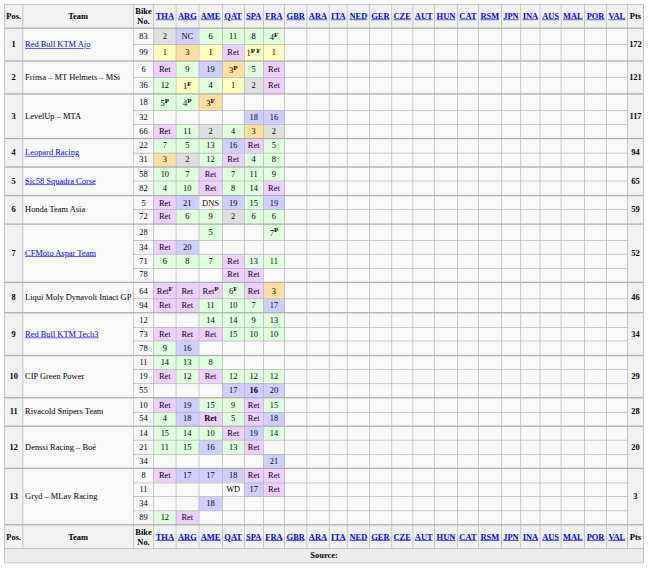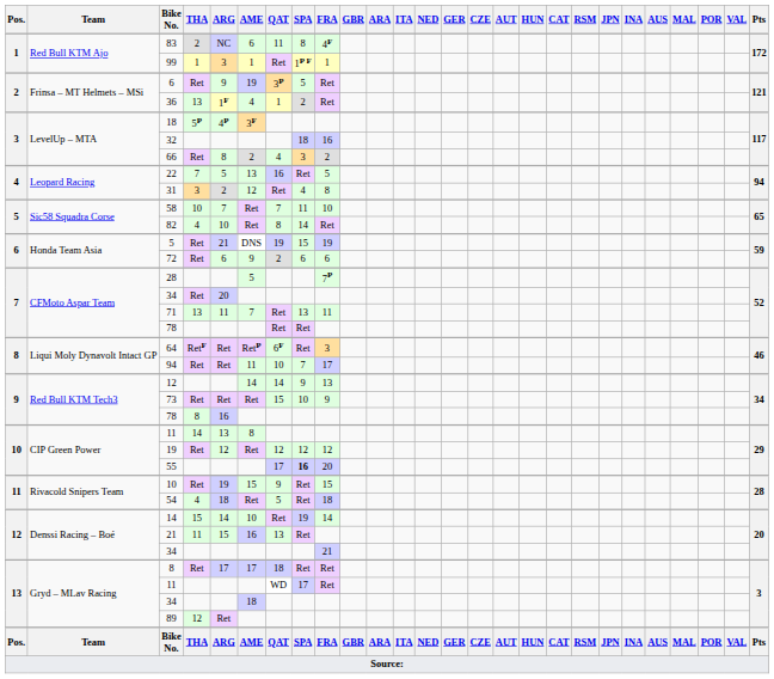 <table class="wikitable" style="font-size:85%; text-align:center;">
 <tr>
 <th>Pos.</th>
 <th>Team</th>
 <th>Bike<br>No.</th>
 <th><a href='#'>THA</a><br></th>
 <th><a href='#'>ARG</a><br></th>
 <th><a href='#'>AME</a><br></th>
 <th><a href='#'>QAT</a><br></th>
 <th><a href='#'>SPA</a><br></th>
 <th><a href='#'>FRA</a><br></th>
 <th><a href='#'>GBR</a><br></th>
 <th><a href='#'>ARA</a><br></th>
 <th><a href='#'>ITA</a><br></th>
 <th><a href='#'>NED</a><br></th>
 <th><a href='#'>GER</a><br></th>
 <th><a href='#'>CZE</a><br></th>
 <th><a href='#'>AUT</a><br></th>
 <th><a href='#'>HUN</a><br></th>
 <th><a href='#'>CAT</a><br></th>
 <th><a href='#'>RSM</a><br></th>
 <th><a href='#'>JPN</a><br></th>
 <th><a href='#'>INA</a><br></th>
 <th><a href='#'>AUS</a><br></th>
 <th><a href='#'>MAL</a><br></th>
 <th><a href='#'>POR</a><br></th>
 <th><a href='#'>VAL</a><br></th>
 <th>Pts</th>
 </tr>
 <tr style="border-top:2px solid #aaaaaa">
 <th rowspan="2">1</th>
 <td rowspan="2" style="text-align:left;"> <a href='#'>Red Bull KTM Ajo</a></td>
 <td>83</td>
 <td style="background:#DFDFDF;">2</td>
 <td style="background:#CFCFFF;">NC</td>
 <td style="background:#DFFFDF;">6</td>
 <td style="background:#DFFFDF;">11</td>
 <td style="background:#DFFFDF;">8</td>
 <td style="background:#DFFFDF;">4<strong><sup>F</sup></strong></td>
 <td></td>
 <td></td>
 <td></td>
 <td></td>
 <td></td>
 <td></td>
 <td></td>
 <td></td>
 <td></td>
 <td></td>
 <td></td>
 <td></td>
 <td></td>
 <td></td>
 <td></td>
 <td></td>
 <th rowspan="2">172</th>
 </tr>
 <tr>
 <td>99</td>
 <td style="background:#FFFFBF;">1</td>
 <td style="background:#FFDF9F;">3</td>
 <td style="background:#FFFFBF;">1</td>
 <td style="background:#EFCFFF;">Ret</td>
 <td style="background:#FFFFBF;">1<sup><strong>P F</strong></sup></td>
 <td style="background:#FFFFBF;">1</td>
 <td></td>
 <td></td>
 <td></td>
 <td></td>
 <td></td>
 <td></td>
 <td></td>
 <td></td>
 <td></td>
 <td></td>
 <td></td>
 <td></td>
 <td></td>
 <td></td>
 <td></td>
 <td></td>
 </tr>
 <tr style="border-top:2px solid #aaaaaa">
 <th rowspan="2">2</th>
 <td rowspan="2" style="text-align:left;"> Frinsa – MT Helmets – MSi</td>
 <td>6</td>
 <td style="background:#EFCFFF;">Ret</td>
 <td style="background:#DFFFDF;">9</td>
 <td style="background:#CFCFFF;">19</td>
 <td style="background:#FFDF9F;">3<sup><strong>P</strong></sup></td>
 <td style="background:#DFFFDF;">5</td>
 <td style="background:#EFCFFF;">Ret</td>
 <td></td>
 <td></td>
 <td></td>
 <td></td>
 <td></td>
 <td></td>
 <td></td>
 <td></td>
 <td></td>
 <td></td>
 <td></td>
 <td></td>
 <td></td>
 <td></td>
 <td></td>
 <td></td>
 <th rowspan="2">121</th>
 </tr>
 <tr>
 <td>36</td>
-<td style="background:#DFFFDF;">12</td>
+<td style="background:#DFFFDF;">13</td>
 <td style="background:#FFFFBF;">1<sup><strong>F</strong></sup></td>
 <td style="background:#DFFFDF;">4</td>
 <td style="background:#FFFFBF;">1</td>
 <td style="background:#DFDFDF;">2</td>
 <td style="background:#EFCFFF;">Ret</td>
 <td></td>
 <td></td>
 <td></td>
 <td></td>
 <td></td>
 <td></td>
 <td></td>
 <td></td>
 <td></td>
 <td></td>
 <td></td>
 <td></td>
 <td></td>
 <td></td>
 <td></td>
 <td></td>
 </tr>
 <tr style="border-top:2px solid #aaaaaa">
 <th rowspan="3">3</th>
 <td rowspan="3" style="text-align:left;"> LevelUp – MTA</td>
 <td>18</td>
 <td style="background:#DFFFDF;">5<sup><strong>P</strong></sup></td>
 <td style="background:#DFFFDF;">4<sup><strong>P</strong></sup></td>
 <td style="background:#FFDF9F;">3<sup><strong>F</strong></sup></td>
 <td></td>
 <td></td>
 <td></td>
 <td></td>
 <td></td>
 <td></td>
 <td></td>
 <td></td>
 <td></td>
 <td></td>
 <td></td>
 <td></td>
 <td></td>
 <td></td>
 <td></td>
 <td></td>
 <td></td>
 <td></td>
 <td></td>
 <th rowspan="3">117</th>
 </tr>
 <tr>
 <td>32</td>
 <td></td>
 <td></td>
 <td></td>
 <td></td>
 <td style="background:#CFCFFF;">18</td>
 <td style="background:#CFCFFF;">16</td>
 <td></td>
 <td></td>
 <td></td>
 <td></td>
 <td></td>
 <td></td>
 <td></td>
 <td></td>
 <td></td>
 <td></td>
 <td></td>
 <td></td>
 <td></td>
 <td></td>
 <td></td>
 <td></td>
 </tr>
 <tr>
 <td>66</td>
 <td style="background:#EFCFFF;">Ret</td>
-<td style="background:#DFFFDF;">11</td>
+<td style="background:#DFFFDF;">8</td>
 <td style="background:#DFDFDF;">2</td>
 <td style="background:#DFFFDF;">4</td>
 <td style="background:#FFDF9F;">3</td>
 <td style="background:#DFDFDF;">2</td>
 <td></td>
 <td></td>
 <td></td>
 <td></td>
 <td></td>
 <td></td>
 <td></td>
 <td></td>
 <td></td>
 <td></td>
 <td></td>
 <td></td>
 <td></td>
 <td></td>
 <td></td>
 <td></td>
 </tr>
 <tr style="border-top:2px solid #aaaaaa">
 <th rowspan="2">4</th>
 <td rowspan="2" style="text-align:left;"> <a href='#'>Leopard Racing</a></td>
 <td>22</td>
 <td style="background:#DFFFDF;">7</td>
 <td style="background:#DFFFDF;">5</td>
 <td style="background:#DFFFDF;">13</td>
 <td style="background:#CFCFFF;">16</td>
 <td style="background:#EFCFFF;">Ret</td>
 <td style="background:#DFFFDF;">5</td>
 <td></td>
 <td></td>
 <td></td>
 <td></td>
 <td></td>
 <td></td>
 <td></td>
 <td></td>
 <td></td>
 <td></td>
 <td></td>
 <td></td>
 <td></td>
 <td></td>
 <td></td>
 <td></td>
 <th rowspan="2">94</th>
 </tr>
 <tr>
 <td>31</td>
 <td style="background:#FFDF9F;">3</td>
 <td style="background:#DFDFDF;">2</td>
 <td style="background:#DFFFDF;">12</td>
 <td style="background:#EFCFFF;">Ret</td>
 <td style="background:#DFFFDF;">4</td>
 <td style="background:#DFFFDF;">8</td>
 <td></td>
 <td></td>
 <td></td>
 <td></td>
 <td></td>
 <td></td>
 <td></td>
 <td></td>
 <td></td>
 <td></td>
 <td></td>
 <td></td>
 <td></td>
 <td></td>
 <td></td>
 <td></td>
 </tr>
 <tr style="border-top:2px solid #aaaaaa">
 <th rowspan="2">5</th>
 <td rowspan="2" style="text-align:left;"> <a href='#'>Sic58 Squadra Corse</a></td>
 <td>58</td>
 <td style="background:#DFFFDF;">10</td>
 <td style="background:#DFFFDF;">7</td>
 <td style="background:#EFCFFF;">Ret</td>
 <td style="background:#DFFFDF;">7</td>
 <td style="background:#DFFFDF;">11</td>
-<td style="background:#DFFFDF;">9</td>
+<td style="background:#DFFFDF;">10</td>
 <td></td>
 <td></td>
 <td></td>
 <td></td>
 <td></td>
 <td></td>
 <td></td>
 <td></td>
 <td></td>
 <td></td>
 <td></td>
 <td></td>
 <td></td>
 <td></td>
 <td></td>
 <td></td>
 <th rowspan="2">65</th>
 </tr>
 <tr>
 <td>82</td>
 <td style="background:#DFFFDF;">4</td>
 <td style="background:#DFFFDF;">10</td>
 <td style="background:#EFCFFF;">Ret</td>
 <td style="background:#DFFFDF;">8</td>
 <td style="background:#DFFFDF;">14</td>
 <td style="background:#EFCFFF;">Ret</td>
 <td></td>
 <td></td>
 <td></td>
 <td></td>
 <td></td>
 <td></td>
 <td></td>
 <td></td>
 <td></td>
 <td></td>
 <td></td>
 <td></td>
 <td></td>
 <td></td>
 <td></td>
 <td></td>
 </tr>
 <tr style="border-top:2px solid #aaaaaa">
 <th rowspan="2">6</th>
 <td rowspan="2" style="text-align:left;"> Honda Team Asia</td>
 <td>5</td>
 <td style="background:#EFCFFF;">Ret</td>
 <td style="background:#CFCFFF;">21</td>
 <td style="background:#FFFFFF;">DNS</td>
 <td style="background:#CFCFFF;">19</td>
 <td style="background:#DFFFDF;">15</td>
 <td style="background:#CFCFFF;">19</td>
 <td></td>
 <td></td>
 <td></td>
 <td></td>
 <td></td>
 <td></td>
 <td></td>
 <td></td>
 <td></td>
 <td></td>
 <td></td>
 <td></td>
 <td></td>
 <td></td>
 <td></td>
 <td></td>
 <th rowspan="2">59</th>
 </tr>
 <tr>
 <td>72</td>
 <td style="background:#EFCFFF;">Ret</td>
 <td style="background:#DFFFDF;">6</td>
 <td style="background:#DFFFDF;">9</td>
 <td style="background:#DFDFDF;">2</td>
 <td style="background:#DFFFDF;">6</td>
 <td style="background:#DFFFDF;">6</td>
 <td></td>
 <td></td>
 <td></td>
 <td></td>
 <td></td>
 <td></td>
 <td></td>
 <td></td>
 <td></td>
 <td></td>
 <td></td>
 <td></td>
 <td></td>
 <td></td>
 <td></td>
 <td></td>
 </tr>
 <tr style="border-top:2px solid #aaaaaa">
 <th rowspan="4">7</th>
 <td rowspan="4" style="text-align:left;"> <a href='#'>CFMoto Aspar Team</a></td>
 <td>28</td>
 <td></td>
 <td></td>
 <td style="background:#DFFFDF;">5</td>
 <td></td>
 <td></td>
 <td style="background:#DFFFDF;">7<strong><sup>P</sup></strong></td>
 <td></td>
 <td></td>
 <td></td>
 <td></td>
 <td></td>
 <td></td>
 <td></td>
 <td></td>
 <td></td>
 <td></td>
 <td></td>
 <td></td>
 <td></td>
 <td></td>
 <td></td>
 <td></td>
 <th rowspan="4">52</th>
 </tr>
 <tr>
 <td>34</td>
 <td style="background:#EFCFFF;">Ret</td>
 <td style="background:#CFCFFF;">20</td>
 <td></td>
 <td></td>
 <td></td>
 <td></td>
 <td></td>
 <td></td>
 <td></td>
 <td></td>
 <td></td>
 <td></td>
 <td></td>
 <td></td>
 <td></td>
 <td></td>
 <td></td>
 <td></td>
 <td></td>
 <td></td>
 <td></td>
 <td></td>
 </tr>
 <tr>
 <td>71</td>
-<td style="background:#DFFFDF;">6</td>
-<td style="background:#DFFFDF;">8</td>
+<td style="background:#DFFFDF;">13</td>
+<td style="background:#DFFFDF;">11</td>
 <td style="background:#DFFFDF;">7</td>
 <td style="background:#EFCFFF;">Ret</td>
 <td style="background:#DFFFDF;">13</td>
 <td style="background:#DFFFDF;">11</td>
 <td></td>
 <td></td>
 <td></td>
 <td></td>
 <td></td>
 <td></td>
 <td></td>
 <td></td>
 <td></td>
 <td></td>
 <td></td>
 <td></td>
 <td></td>
 <td></td>
 <td></td>
 <td></td>
 </tr>
 <tr>
 <td>78</td>
 <td></td>
 <td></td>
 <td></td>
 <td style="background:#EFCFFF;">Ret</td>
 <td style="background:#EFCFFF;">Ret</td>
 <td></td>
 <td></td>
 <td></td>
 <td></td>
 <td></td>
 <td></td>
 <td></td>
 <td></td>
 <td></td>
 <td></td>
 <td></td>
 <td></td>
 <td></td>
 <td></td>
 <td></td>
 <td></td>
 <td></td>
 </tr>
 <tr style="border-top:2px solid #aaaaaa">
 <th rowspan="2">8</th>
 <td rowspan="2" style="text-align:left;" nowrap> Liqui Moly Dynavolt Intact GP</td>
 <td>64</td>
 <td style="background:#EFCFFF;">Ret<strong><sup>F</sup></strong></td>
 <td style="background:#EFCFFF;">Ret</td>
 <td style="background:#EFCFFF;">Ret<strong><sup>P</sup></strong></td>
 <td style="background:#DFFFDF;">6<strong><sup>F</sup></strong></td>
 <td style="background:#EFCFFF;">Ret</td>
 <td style="background:#FFDF9F;">3</td>
 <td></td>
 <td></td>
 <td></td>
 <td></td>
 <td></td>
 <td></td>
 <td></td>
 <td></td>
 <td></td>
 <td></td>
 <td></td>
 <td></td>
 <td></td>
 <td></td>
 <td></td>
 <td></td>
 <th rowspan="2">46</th>
 </tr>
 <tr>
 <td>94</td>
 <td style="background:#EFCFFF;">Ret</td>
 <td style="background:#EFCFFF;">Ret</td>
 <td style="background:#DFFFDF;">11</td>
 <td style="background:#DFFFDF;">10</td>
 <td style="background:#DFFFDF;">7</td>
 <td style="background:#CFCFFF;">17</td>
 <td></td>
 <td></td>
 <td></td>
 <td></td>
 <td></td>
 <td></td>
 <td></td>
 <td></td>
 <td></td>
 <td></td>
 <td></td>
 <td></td>
 <td></td>
 <td></td>
 <td></td>
 <td></td>
 </tr>
 <tr style="border-top:2px solid #aaaaaa">
 <th rowspan="3">9</th>
 <td rowspan="3" style="text-align:left;"> <a href='#'>Red Bull KTM Tech3</a></td>
 <td>12</td>
 <td></td>
 <td></td>
 <td style="background:#DFFFDF;">14</td>
 <td style="background:#DFFFDF;">14</td>
 <td style="background:#DFFFDF;">9</td>
 <td style="background:#DFFFDF;">13</td>
 <td></td>
 <td></td>
 <td></td>
 <td></td>
 <td></td>
 <td></td>
 <td></td>
 <td></td>
 <td></td>
 <td></td>
 <td></td>
 <td></td>
 <td></td>
 <td></td>
 <td></td>
 <td></td>
 <th rowspan="3">34</th>
 </tr>
 <tr>
 <td>73</td>
 <td style="background:#EFCFFF;">Ret</td>
 <td style="background:#EFCFFF;">Ret</td>
 <td style="background:#EFCFFF;">Ret</td>
 <td style="background:#DFFFDF;">15</td>
 <td style="background:#DFFFDF;">10</td>
-<td style="background:#DFFFDF;">10</td>
+<td style="background:#DFFFDF;">9</td>
 <td></td>
 <td></td>
 <td></td>
 <td></td>
 <td></td>
 <td></td>
 <td></td>
 <td></td>
 <td></td>
 <td></td>
 <td></td>
 <td></td>
 <td></td>
 <td></td>
 <td></td>
 <td></td>
 </tr>
 <tr>
 <td>78</td>
-<td style="background:#DFFFDF;">9</td>
+<td style="background:#DFFFDF;">8</td>
 <td style="background:#CFCFFF;">16</td>
 <td></td>
 <td></td>
 <td></td>
 <td></td>
 <td></td>
 <td></td>
 <td></td>
 <td></td>
 <td></td>
 <td></td>
 <td></td>
 <td></td>
 <td></td>
 <td></td>
 <td></td>
 <td></td>
 <td></td>
 <td></td>
 <td></td>
 <td></td>
 </tr>
 <tr style="border-top:2px solid #aaaaaa">
 <th rowspan="3">10</th>
 <td rowspan="3" style="text-align:left;"> CIP Green Power</td>
 <td>11</td>
 <td style="background:#DFFFDF;">14</td>
 <td style="background:#DFFFDF;">13</td>
 <td style="background:#DFFFDF;">8</td>
 <td></td>
 <td></td>
 <td></td>
 <td></td>
 <td></td>
 <td></td>
 <td></td>
 <td></td>
 <td></td>
 <td></td>
 <td></td>
 <td></td>
 <td></td>
 <td></td>
 <td></td>
 <td></td>
 <td></td>
 <td></td>
 <td></td>
 <th rowspan="3">29</th>
 </tr>
 <tr>
 <td>19</td>
 <td style="background:#EFCFFF;">Ret</td>
 <td style="background:#DFFFDF;">12</td>
 <td style="background:#EFCFFF;">Ret</td>
 <td style="background:#DFFFDF;">12</td>
 <td style="background:#DFFFDF;">12</td>
 <td style="background:#DFFFDF;">12</td>
 <td></td>
 <td></td>
 <td></td>
 <td></td>
 <td></td>
 <td></td>
 <td></td>
 <td></td>
 <td></td>
 <td></td>
 <td></td>
 <td></td>
 <td></td>
 <td></td>
 <td></td>
 <td></td>
 </tr>
 <tr>
 <td>55</td>
 <td></td>
 <td></td>
 <td></td>
 <td style="background:#CFCFFF;">17</td>
 <td style="background:#CFCFFF;"><strong>16</strong></td>
 <td style="background:#CFCFFF;">20</td>
 <td></td>
 <td></td>
 <td></td>
 <td></td>
 <td></td>
 <td></td>
 <td></td>
 <td></td>
 <td></td>
 <td></td>
 <td></td>
 <td></td>
 <td></td>
 <td></td>
 <td></td>
 <td></td>
 </tr>
 <tr style="border-top:2px solid #aaaaaa">
 <th rowspan="2">11</th>
 <td rowspan="2" style="text-align:left;"> Rivacold Snipers Team</td>
 <td>10</td>
 <td style="background:#EFCFFF;">Ret</td>
 <td style="background:#CFCFFF;">19</td>
 <td style="background:#DFFFDF;">15</td>
 <td style="background:#DFFFDF;">9</td>
 <td style="background:#EFCFFF;">Ret</td>
 <td style="background:#DFFFDF;">15</td>
 <td></td>
 <td></td>
 <td></td>
 <td></td>
 <td></td>
 <td></td>
 <td></td>
 <td></td>
 <td></td>
 <td></td>
 <td></td>
 <td></td>
 <td></td>
 <td></td>
 <td></td>
 <td></td>
 <th rowspan="2">28</th>
 </tr>
 <tr>
 <td>54</td>
 <td style="background:#DFFFDF;">4</td>
 <td style="background:#CFCFFF;">18</td>
-<td style="background:#EFCFFF;"><strong>Ret</strong></td>
+<td style="background:#EFCFFF;">Ret</td>
 <td style="background:#DFFFDF;">5</td>
 <td style="background:#EFCFFF;">Ret</td>
 <td style="background:#CFCFFF;">18</td>
 <td></td>
 <td></td>
 <td></td>
 <td></td>
 <td></td>
 <td></td>
 <td></td>
 <td></td>
 <td></td>
 <td></td>
 <td></td>
 <td></td>
 <td></td>
 <td></td>
 <td></td>
 <td></td>
 </tr>
 <tr style="border-top:2px solid #aaaaaa">
 <th rowspan="3">12</th>
 <td rowspan="3" style="text-align:left;"> Denssi Racing – Boé</td>
 <td>14</td>
 <td style="background:#DFFFDF;">15</td>
 <td style="background:#DFFFDF;">14</td>
 <td style="background:#DFFFDF;">10</td>
 <td style="background:#EFCFFF;">Ret</td>
 <td style="background:#CFCFFF;">19</td>
 <td style="background:#DFFFDF;">14</td>
 <td></td>
 <td></td>
 <td></td>
 <td></td>
 <td></td>
 <td></td>
 <td></td>
 <td></td>
 <td></td>
 <td></td>
 <td></td>
 <td></td>
 <td></td>
 <td></td>
 <td></td>
 <td></td>
 <th rowspan="3">20</th>
 </tr>
 <tr>
 <td>21</td>
 <td style="background:#DFFFDF;">11</td>
 <td style="background:#DFFFDF;">15</td>
 <td style="background:#CFCFFF;">16</td>
 <td style="background:#DFFFDF;">13</td>
 <td style="background:#EFCFFF;">Ret</td>
 <td></td>
 <td></td>
 <td></td>
 <td></td>
 <td></td>
 <td></td>
 <td></td>
 <td></td>
 <td></td>
 <td></td>
 <td></td>
 <td></td>
 <td></td>
 <td></td>
 <td></td>
 <td></td>
 <td></td>
 </tr>
 <tr>
 <td>34</td>
 <td></td>
 <td></td>
 <td></td>
 <td></td>
 <td></td>
 <td style="background:#CFCFFF;">21</td>
 <td></td>
 <td></td>
 <td></td>
 <td></td>
 <td></td>
 <td></td>
 <td></td>
 <td></td>
 <td></td>
 <td></td>
 <td></td>
 <td></td>
 <td></td>
 <td></td>
 <td></td>
 <td></td>
 </tr>
 <tr style="border-top:2px solid #aaaaaa">
 <th rowspan="4">13</th>
 <td rowspan="4" style="text-align:left;"> Gryd – MLav Racing</td>
 <td>8</td>
 <td style="background:#EFCFFF;">Ret</td>
 <td style="background:#CFCFFF;">17</td>
 <td style="background:#CFCFFF;">17</td>
 <td style="background:#CFCFFF;">18</td>
 <td style="background:#EFCFFF;">Ret</td>
 <td style="background:#EFCFFF;">Ret</td>
 <td></td>
 <td></td>
 <td></td>
 <td></td>
 <td></td>
 <td></td>
 <td></td>
 <td></td>
 <td></td>
 <td></td>
 <td></td>
 <td></td>
 <td></td>
 <td></td>
 <td></td>
 <td></td>
 <th rowspan="4">3</th>
 </tr>
 <tr>
 <td>11</td>
 <td></td>
 <td></td>
 <td></td>
 <td style="background:#FFFFFF;">WD</td>
 <td style="background:#CFCFFF;">17</td>
 <td style="background:#EFCFFF;">Ret</td>
 <td></td>
 <td></td>
 <td></td>
 <td></td>
 <td></td>
 <td></td>
 <td></td>
 <td></td>
 <td></td>
 <td></td>
 <td></td>
 <td></td>
 <td></td>
 <td></td>
 <td></td>
 <td></td>
 </tr>
 <tr>
 <td>34</td>
 <td></td>
 <td></td>
 <td style="background:#CFCFFF;">18</td>
 <td></td>
 <td></td>
 <td></td>
 <td></td>
 <td></td>
 <td></td>
 <td></td>
 <td></td>
 <td></td>
 <td></td>
 <td></td>
 <td></td>
 <td></td>
 <td></td>
 <td></td>
 <td></td>
 <td></td>
 <td></td>
 <td></td>
 </tr>
 <tr>
 <td>89</td>
 <td style="background:#DFFFDF;">12</td>
 <td style="background:#EFCFFF;">Ret</td>
 <td></td>
 <td></td>
 <td></td>
 <td></td>
 <td></td>
 <td></td>
 <td></td>
 <td></td>
 <td></td>
 <td></td>
 <td></td>
 <td></td>
 <td></td>
 <td></td>
 <td></td>
 <td></td>
 <td></td>
 <td></td>
 <td></td>
 <td></td>
 </tr>
 <tr style="border-top:2px solid #aaaaaa">
 <th>Pos.</th>
 <th>Team</th>
 <th>Bike<br>No.</th>
 <th><a href='#'>THA</a><br></th>
 <th><a href='#'>ARG</a><br></th>
 <th><a href='#'>AME</a><br></th>
 <th><a href='#'>QAT</a><br></th>
 <th><a href='#'>SPA</a><br></th>
 <th><a href='#'>FRA</a><br></th>
 <th><a href='#'>GBR</a><br></th>
 <th><a href='#'>ARA</a><br></th>
 <th><a href='#'>ITA</a><br></th>
 <th><a href='#'>NED</a><br></th>
 <th><a href='#'>GER</a><br></th>
 <th><a href='#'>CZE</a><br></th>
 <th><a href='#'>AUT</a><br></th>
 <th><a href='#'>HUN</a><br></th>
 <th><a href='#'>CAT</a><br></th>
 <th><a href='#'>RSM</a><br></th>
 <th><a href='#'>JPN</a><br></th>
 <th><a href='#'>INA</a><br></th>
 <th><a href='#'>AUS</a><br></th>
 <th><a href='#'>MAL</a><br></th>
 <th><a href='#'>POR</a><br></th>
 <th><a href='#'>VAL</a><br></th>
 <th>Pts</th>
 </tr>
 <tr>
 <td colspan="26" style="background-color:#EAECF0; text-align:center;"><strong>Source:</strong></td>
 </tr>
 </table>
